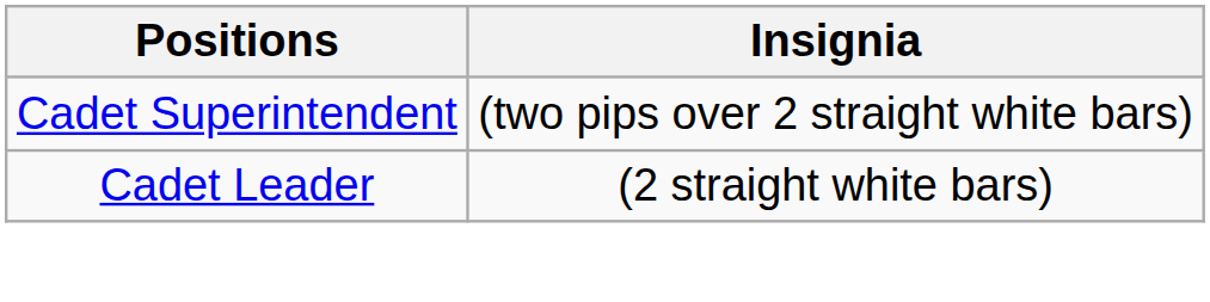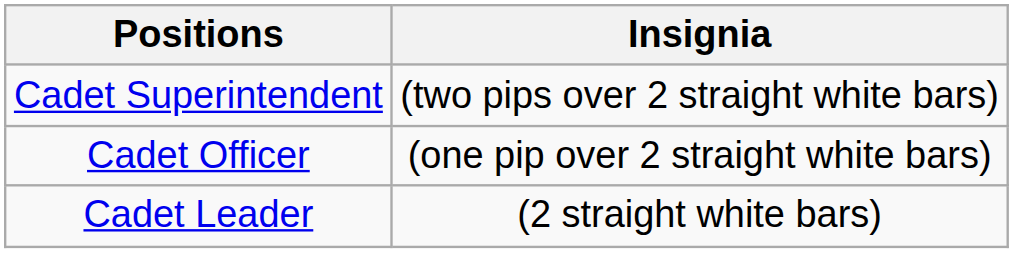 <table class="wikitable">
 <tr>
 <th>Positions</th>
 <th>Insignia</th>
 </tr>
 <tr align="center">
 <td><a href='#'>Cadet Superintendent</a></td>
 <td>(two pips over 2 straight white bars)</td>
 </tr>
 <tr align="center">
+<td><a href='#'>Cadet Officer</a></td>
+<td>(one pip over 2 straight white bars)</td>
+</tr>
+<tr align="center">
 <td><a href='#'>Cadet Leader</a></td>
 <td>(2 straight white bars)</td>
 </tr>
 </table>
